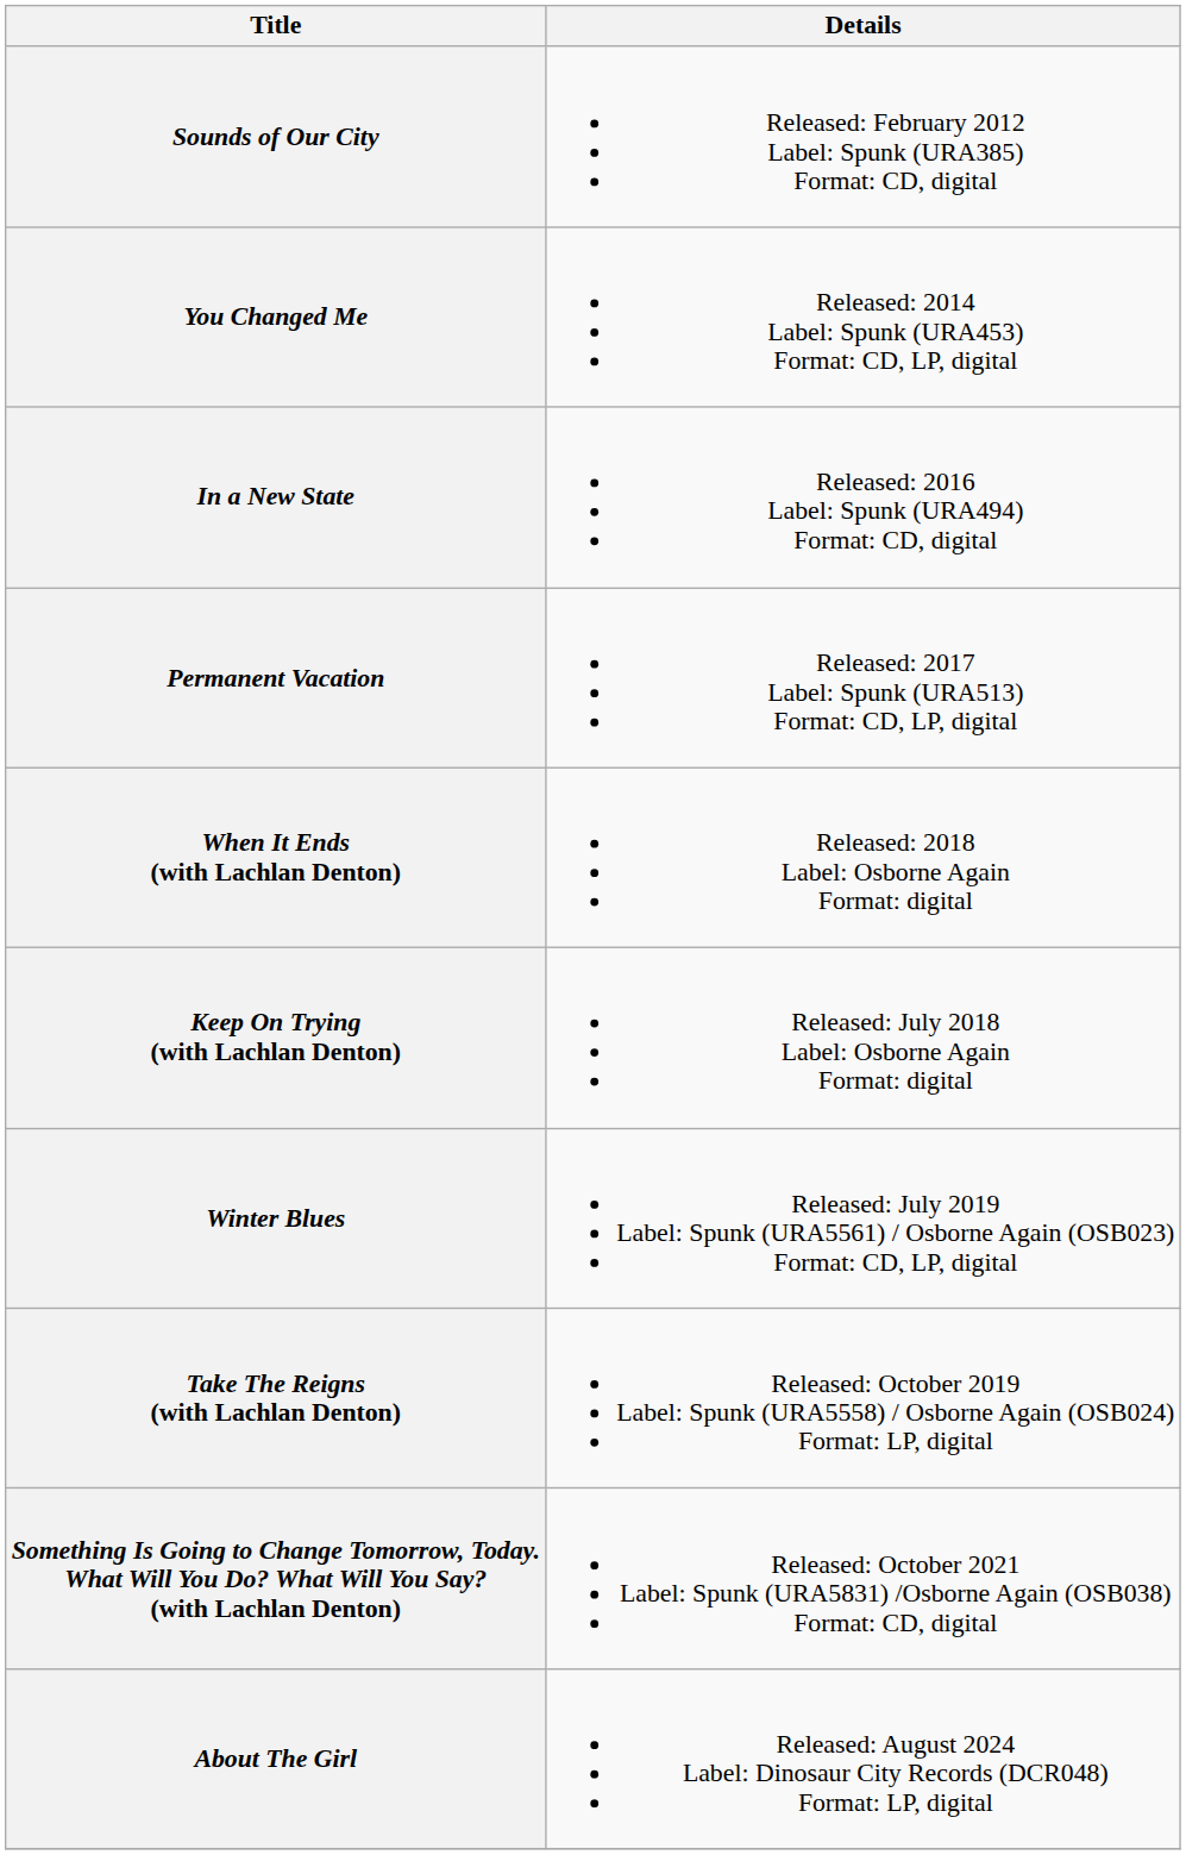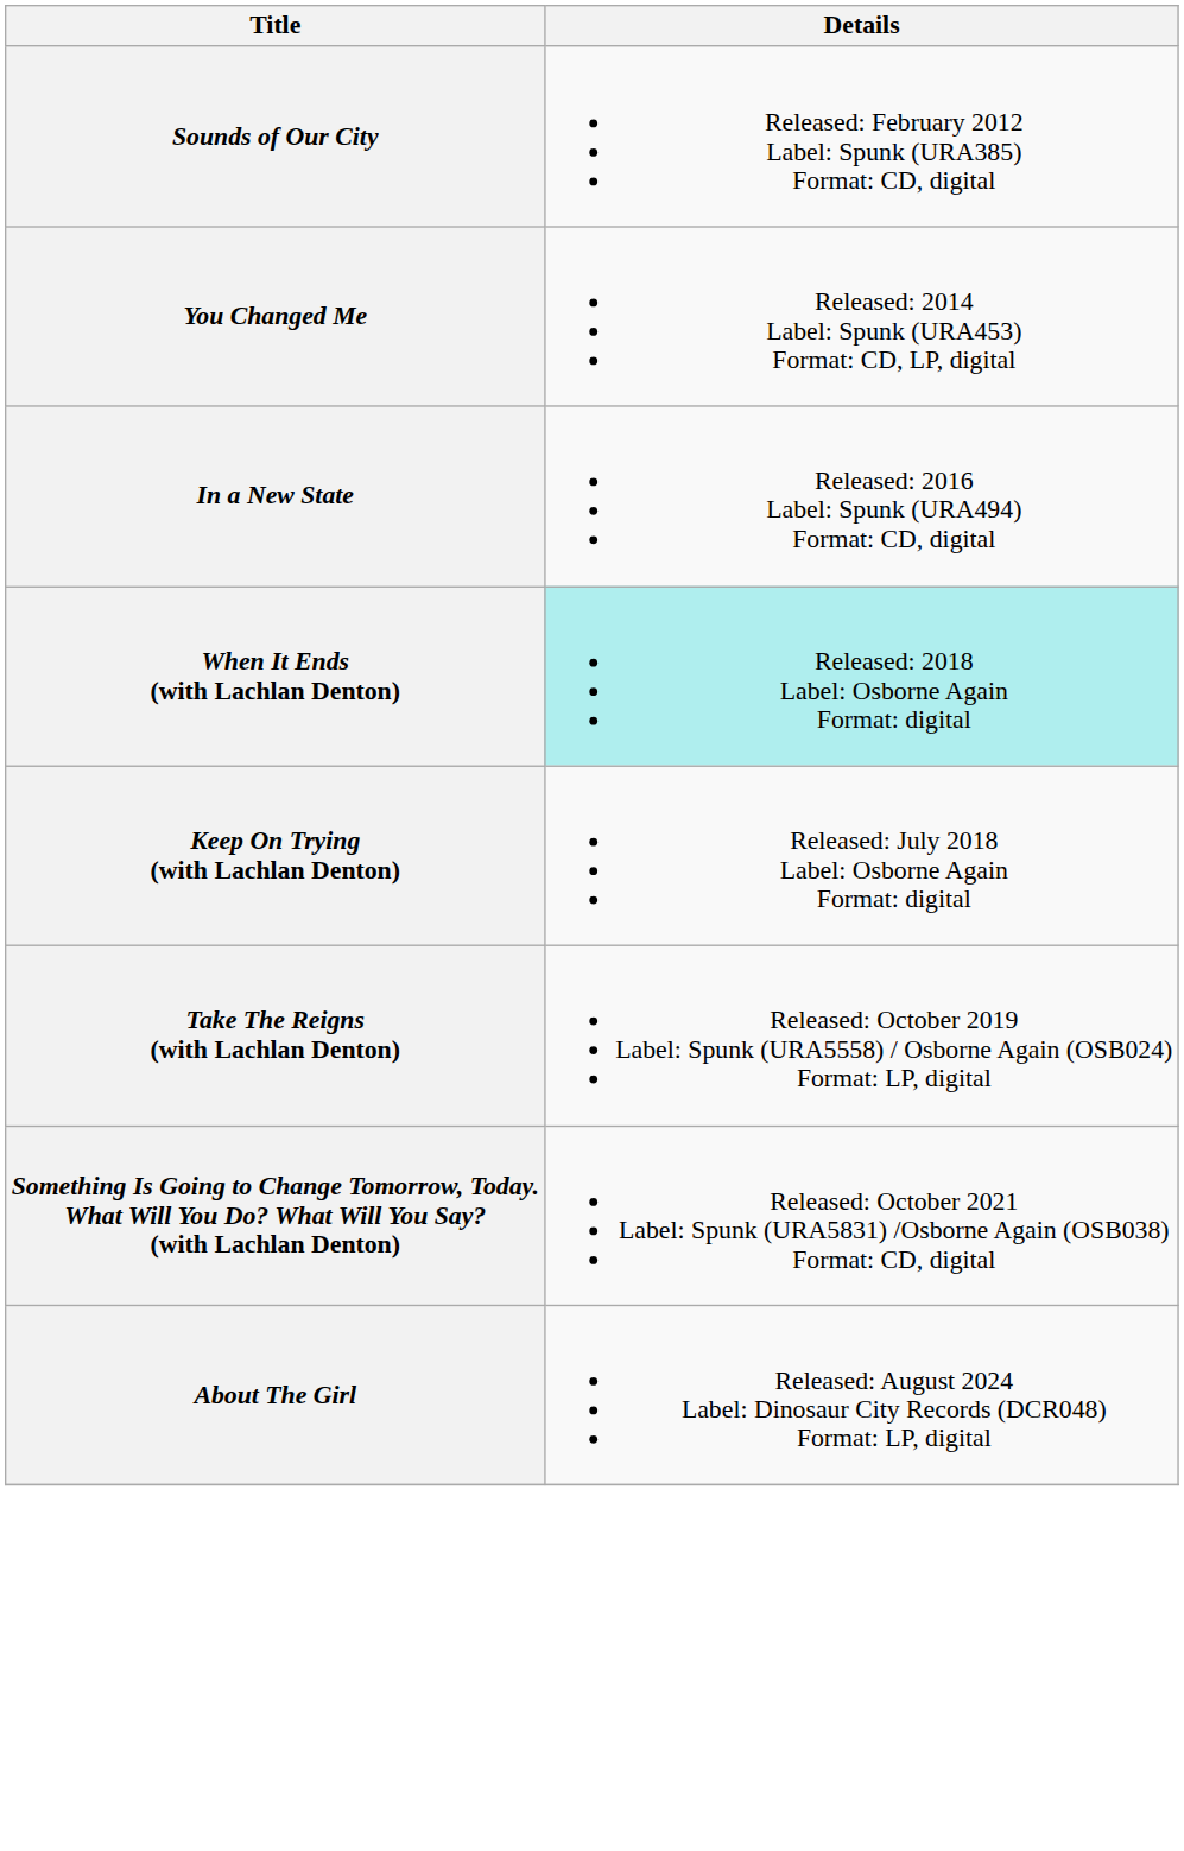 <table class="wikitable plainrowheaders" style="text-align:center;" border="1">
 <tr>
 <th>Title</th>
 <th>Details</th>
 </tr>
 <tr>
 <th scope="row"><em>Sounds of Our City</em></th>
 <td><br><ul><li>Released: February 2012</li><li>Label: Spunk (URA385)</li><li>Format: CD, digital</li></ul></td>
 </tr>
 <tr>
 <th scope="row"><em>You Changed Me</em></th>
 <td><br><ul><li>Released: 2014</li><li>Label: Spunk (URA453)</li><li>Format: CD, LP, digital</li></ul></td>
 </tr>
 <tr>
 <th scope="row"><em>In a New State</em></th>
 <td><br><ul><li>Released: 2016</li><li>Label: Spunk (URA494)</li><li>Format: CD, digital</li></ul></td>
 </tr>
 <tr>
-<th scope="row"><em>Permanent Vacation</em></th>
-<td><br><ul><li>Released: 2017</li><li>Label: Spunk (URA513)</li><li>Format: CD, LP, digital</li></ul></td>
-</tr>
-<tr>
 <th scope="row"><em>When It Ends</em> <br> (with Lachlan Denton)</th>
-<td><br><ul><li>Released: 2018</li><li>Label: Osborne Again</li><li>Format: digital</li></ul></td>
+<td style="background: paleturquoise;"><br><ul><li>Released: 2018</li><li>Label: Osborne Again</li><li>Format: digital</li></ul></td>
 </tr>
 <tr>
 <th scope="row"><em>Keep On Trying</em> <br> (with Lachlan Denton)</th>
 <td><br><ul><li>Released: July 2018</li><li>Label: Osborne Again</li><li>Format: digital</li></ul></td>
-</tr>
-<tr>
-<th scope="row"><em>Winter Blues</em></th>
-<td><br><ul><li>Released: July 2019</li><li>Label: Spunk (URA5561) / Osborne Again (OSB023)</li><li>Format: CD, LP, digital</li></ul></td>
 </tr>
 <tr>
 <th scope="row"><em>Take The Reigns</em> <br> (with Lachlan Denton)</th>
 <td><br><ul><li>Released: October 2019</li><li>Label: Spunk (URA5558) / Osborne Again (OSB024)</li><li>Format: LP, digital</li></ul></td>
 </tr>
 <tr>
 <th scope="row"><em>Something Is Going to Change Tomorrow, Today. <br> What Will You Do? What Will You Say?</em> <br> (with Lachlan Denton)</th>
 <td><br><ul><li>Released: October 2021</li><li>Label: Spunk (URA5831) /Osborne Again (OSB038)</li><li>Format: CD, digital</li></ul></td>
 </tr>
 <tr>
 <th scope="row"><em>About The Girl</em></th>
 <td><br><ul><li>Released: August 2024</li><li>Label: Dinosaur City Records (DCR048)</li><li>Format: LP, digital</li></ul></td>
 </tr>
 <tr>
 </tr>
 </table>
